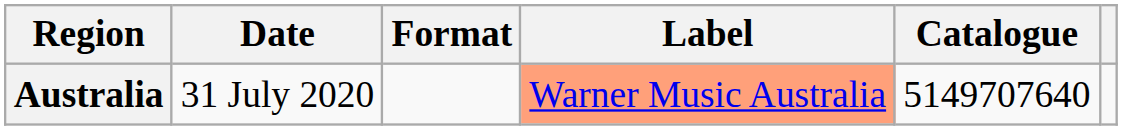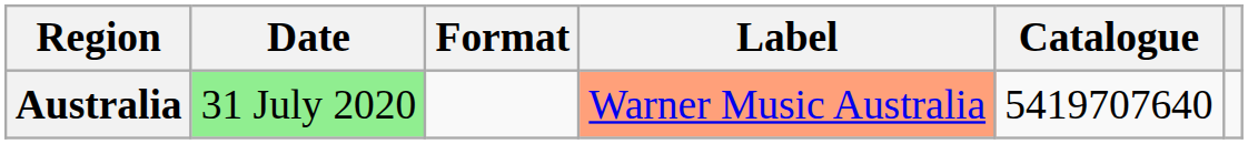 <table class="wikitable plainrowheaders">
 <tr>
 <th scope="col">Region</th>
 <th scope="col">Date</th>
 <th scope="col">Format</th>
 <th scope="col">Label</th>
 <th scope="col">Catalogue</th>
 <th scope="col"></th>
 </tr>
 <tr>
 <th scope="row">Australia</th>
-<td>31 July 2020</td>
+<td style="background: lightgreen;">31 July 2020</td>
 <td></td>
 <td style="background: lightsalmon;"><a href='#'>Warner Music Australia</a></td>
-<td>5149707640</td>
+<td>5419707640</td>
 <td style="text-align:center;"></td>
 </tr>
 </table>
